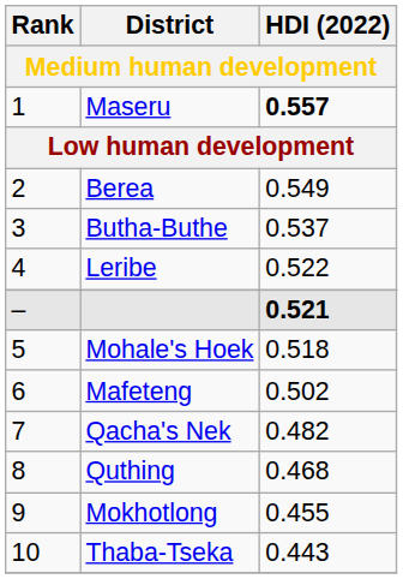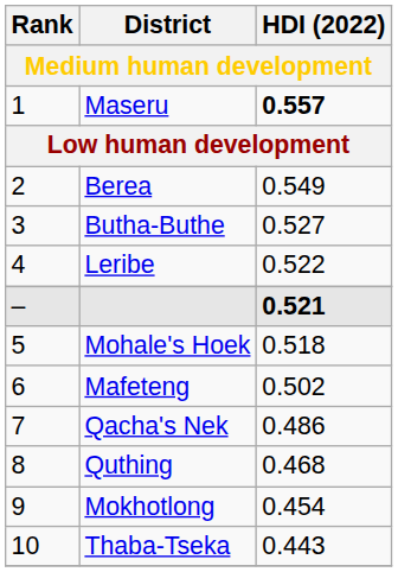 <table class="wikitable sortable">
 <tr>
 <th class="sort">Rank</th>
 <th class="sort">District</th>
 <th class="sort">HDI (2022)</th>
 </tr>
 <tr>
 <th colspan="3" style="color:#fc0;">Medium human development</th>
 </tr>
 <tr>
 <td>1</td>
 <td style="text-align:left"><a href='#'>Maseru</a></td>
 <td><strong>0.557</strong></td>
 </tr>
 <tr>
 <th colspan="3" style="color:#900;">Low human development</th>
 </tr>
 <tr>
 <td>2</td>
 <td style="text-align:left"><a href='#'>Berea</a></td>
 <td>0.549</td>
 </tr>
 <tr>
 <td>3</td>
 <td style="text-align:left"><a href='#'>Butha-Buthe</a></td>
-<td>0.537</td>
+<td>0.527</td>
 </tr>
 <tr>
 <td>4</td>
 <td style="text-align:left"><a href='#'>Leribe</a></td>
 <td>0.522</td>
 </tr>
 <tr>
 </tr>
 <tr style="background:#e6e6e6">
 <td>–</td>
 <td style="text-align:left"><strong></strong></td>
 <td><strong>0.521</strong></td>
 </tr>
 <tr>
 <td>5</td>
 <td style="text-align:left"><a href='#'>Mohale's Hoek</a></td>
 <td>0.518</td>
 </tr>
 <tr>
 <td>6</td>
 <td style="text-align:left"><a href='#'>Mafeteng</a></td>
 <td>0.502</td>
 </tr>
 <tr>
 <td>7</td>
 <td style="text-align:left"><a href='#'>Qacha's Nek</a></td>
-<td>0.482</td>
+<td>0.486</td>
 </tr>
 <tr>
 <td>8</td>
 <td style="text-align:left"><a href='#'>Quthing</a></td>
 <td>0.468</td>
 </tr>
 <tr>
 <td>9</td>
 <td style="text-align:left"><a href='#'>Mokhotlong</a></td>
-<td>0.455</td>
+<td>0.454</td>
 </tr>
 <tr>
 <td>10</td>
 <td style="text-align:left"><a href='#'>Thaba-Tseka</a></td>
 <td>0.443</td>
 </tr>
 <tr>
 </tr>
 </table>
